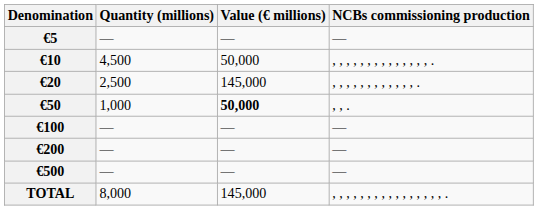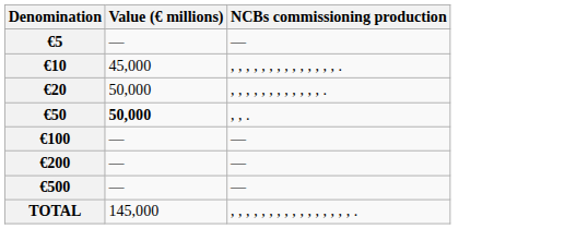 <table border="1" class="wikitable">
 <tr>
 <th>Denomination</th>
-<th>Quantity (millions)</th>
 <th>Value (€ millions)</th>
 <th>NCBs commissioning production</th>
 </tr>
 <tr>
 <th>€5</th>
 <td>—</td>
 <td>—</td>
-<td>—</td>
 </tr>
 <tr>
 <th>€10</th>
-<td>4,500</td>
-<td>50,000</td>
+<td>45,000</td>
 <td>, , , , , , , , , , , , , , .</td>
 </tr>
 <tr>
 <th>€20</th>
-<td>2,500</td>
-<td>145,000</td>
+<td>50,000</td>
 <td>, , , , , , , , , , , , .</td>
 </tr>
 <tr>
 <th>€50</th>
-<td>1,000</td>
 <td><strong>50,000</strong></td>
 <td>, , .</td>
 </tr>
 <tr>
 <th>€100</th>
 <td>—</td>
 <td>—</td>
-<td>—</td>
 </tr>
 <tr>
 <th>€200</th>
-<td>—</td>
 <td>—</td>
 <td>—</td>
 </tr>
 <tr>
 <th>€500</th>
 <td>—</td>
 <td>—</td>
-<td>—</td>
 </tr>
 <tr>
 <th>TOTAL</th>
-<td>8,000</td>
 <td>145,000</td>
 <td>, , , , , , , , , , , , , , , , .</td>
 </tr>
 </table>
